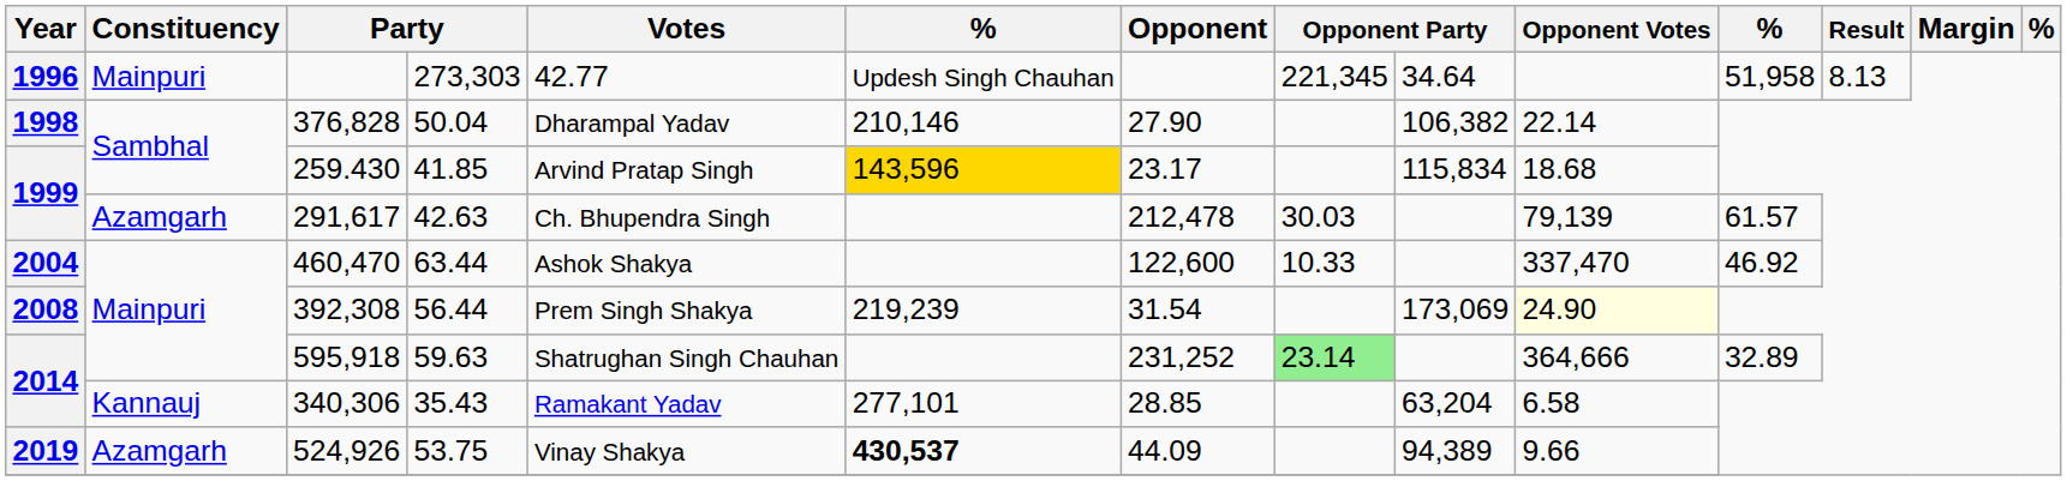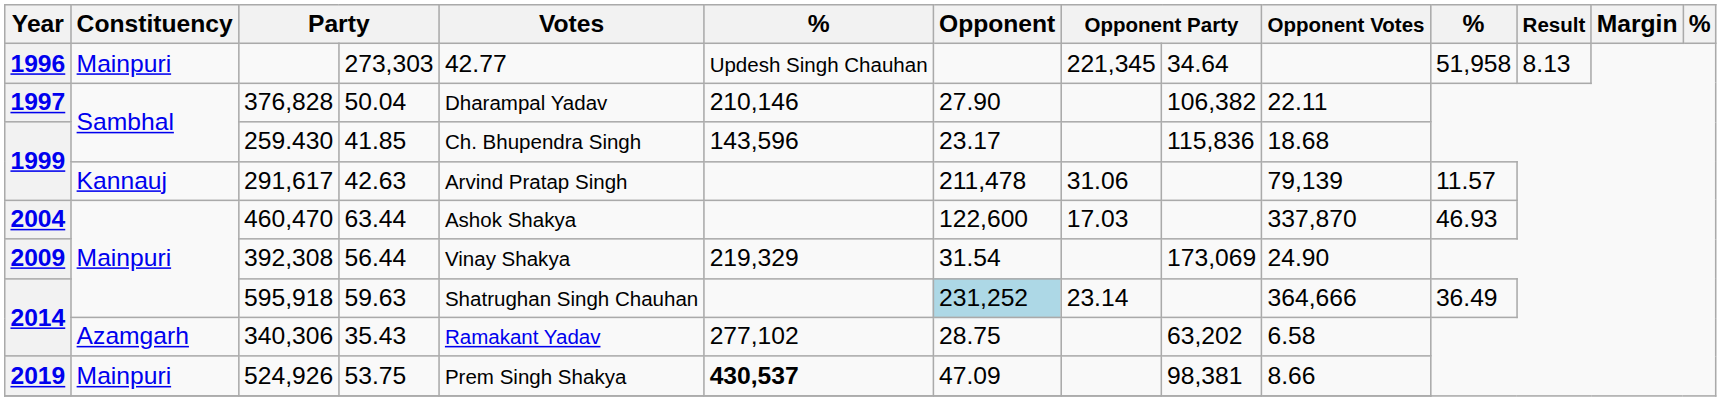 <table class="sortable wikitable">
 <tr>
 <th>Year</th>
 <th>Constituency</th>
 <th colspan="2">Party</th>
 <th>Votes</th>
 <th>%</th>
 <th>Opponent</th>
 <th colspan="2"><small>Opponent Party</small></th>
 <th><small>Opponent Votes</small></th>
 <th>%</th>
 <th><small>Result</small></th>
 <th>Margin</th>
 <th>%</th>
 </tr>
 <tr>
 <th><a href='#'>1996</a></th>
 <td><a href='#'>Mainpuri</a></td>
 <td></td>
 <td>273,303</td>
 <td>42.77</td>
 <td><small>Updesh Singh Chauhan</small></td>
 <td></td>
 <td>221,345</td>
 <td>34.64</td>
 <td></td>
 <td>51,958</td>
 <td>8.13</td>
 </tr>
 <tr>
-<th><a href='#'>1998</a></th>
+<th><a href='#'>1997</a></th>
 <td rowspan=2><a href='#'>Sambhal</a></td>
 <td>376,828</td>
 <td>50.04</td>
 <td><small>Dharampal Yadav</small></td>
 <td>210,146</td>
 <td>27.90</td>
 <td></td>
 <td>106,382</td>
-<td>22.14</td>
+<td>22.11</td>
 </tr>
 <tr>
 <th rowspan=2><a href='#'>1999</a></th>
 <td>259.430</td>
 <td>41.85</td>
-<td><small>Arvind Pratap Singh</small></td>
-<td style="background: gold;">143,596</td>
+<td><small>Ch. Bhupendra Singh</small></td>
+<td>143,596</td>
 <td>23.17</td>
 <td></td>
-<td>115,834</td>
+<td>115,836</td>
 <td>18.68</td>
 </tr>
 <tr>
-<td><a href='#'>Azamgarh</a></td>
+<td><a href='#'>Kannauj</a></td>
 <td>291,617</td>
 <td>42.63</td>
-<td><small>Ch. Bhupendra Singh</small></td>
+<td><small>Arvind Pratap Singh</small></td>
 <td></td>
-<td>212,478</td>
-<td>30.03</td>
+<td>211,478</td>
+<td>31.06</td>
 <td></td>
 <td>79,139</td>
-<td>61.57</td>
+<td>11.57</td>
 </tr>
 <tr>
 <th><a href='#'>2004</a></th>
 <td rowspan=3><a href='#'>Mainpuri</a></td>
 <td>460,470</td>
 <td>63.44</td>
 <td><small>Ashok Shakya</small></td>
 <td></td>
 <td>122,600</td>
-<td>10.33</td>
+<td>17.03</td>
 <td></td>
-<td>337,470</td>
-<td>46.92</td>
+<td>337,870</td>
+<td>46.93</td>
 </tr>
 <tr>
-<th><a href='#'>2008</a></th>
+<th><a href='#'>2009</a></th>
 <td>392,308</td>
 <td>56.44</td>
-<td><small>Prem Singh Shakya</small></td>
-<td>219,239</td>
+<td><small>Vinay Shakya</small></td>
+<td>219,329</td>
 <td>31.54</td>
 <td></td>
 <td>173,069</td>
-<td style="background: lightyellow;">24.90</td>
+<td>24.90</td>
 </tr>
 <tr>
 <th rowspan=2><a href='#'>2014</a></th>
 <td>595,918</td>
 <td>59.63</td>
 <td><small>Shatrughan Singh Chauhan</small></td>
 <td></td>
-<td>231,252</td>
-<td style="background: lightgreen;">23.14</td>
+<td style="background: lightblue;">231,252</td>
+<td>23.14</td>
 <td></td>
 <td>364,666</td>
-<td>32.89</td>
+<td>36.49</td>
 </tr>
 <tr>
-<td><a href='#'>Kannauj</a></td>
+<td><a href='#'>Azamgarh</a></td>
 <td>340,306</td>
 <td>35.43</td>
 <td><small><a href='#'>Ramakant Yadav</a></small></td>
-<td>277,101</td>
-<td>28.85</td>
+<td>277,102</td>
+<td>28.75</td>
 <td></td>
-<td>63,204</td>
+<td>63,202</td>
 <td>6.58</td>
 </tr>
 <tr>
 <th><a href='#'>2019</a></th>
-<td><a href='#'>Azamgarh</a></td>
+<td><a href='#'>Mainpuri</a></td>
 <td>524,926</td>
 <td>53.75</td>
-<td><small>Vinay Shakya</small></td>
+<td><small>Prem Singh Shakya</small></td>
 <td><strong>430,537</strong></td>
-<td>44.09</td>
+<td>47.09</td>
 <td></td>
-<td>94,389</td>
-<td>9.66</td>
+<td>98,381</td>
+<td>8.66</td>
 </tr>
 <tr>
 </tr>
 </table>
